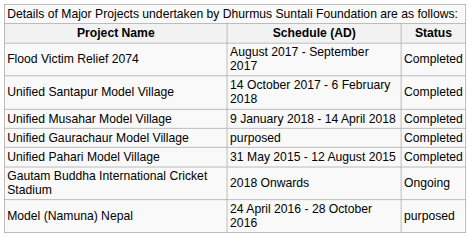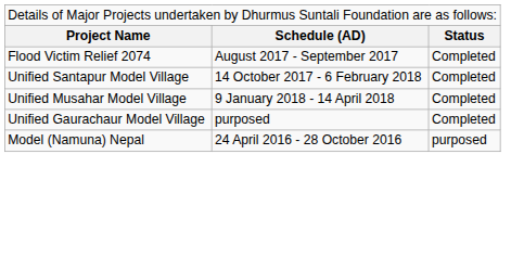 <table class="wikitable mw-collapsible mw-collapsed">
 <tr>
 <td colspan="3">Details  of Major Projects undertaken by Dhurmus Suntali Foundation are as follows:</td>
 </tr>
 <tr>
 <th>Project  Name</th>
 <th>Schedule  (AD)</th>
 <th>Status</th>
 </tr>
 <tr>
 <td>Flood Victim Relief 2074</td>
 <td>August 2017 - September 2017</td>
 <td>Completed</td>
 </tr>
 <tr>
 <td>Unified Santapur Model Village</td>
 <td>14 October 2017 - 6 February 2018</td>
 <td>Completed</td>
 </tr>
 <tr>
 <td>Unified Musahar Model Village</td>
 <td>9 January 2018 - 14 April 2018</td>
 <td>Completed</td>
 </tr>
 <tr>
 <td>Unified Gaurachaur Model Village</td>
 <td>purposed</td>
 <td>Completed</td>
 </tr>
 <tr>
-<td>Unified Pahari Model Village</td>
-<td>31 May 2015 - 12 August 2015</td>
-<td>Completed</td>
-</tr>
-<tr>
-<td>Gautam Buddha International Cricket  Stadium</td>
-<td>2018 Onwards</td>
-<td>Ongoing</td>
-</tr>
-<tr>
 <td>Model (Namuna) Nepal</td>
 <td>24 April 2016 - 28 October 2016</td>
 <td>purposed</td>
 </tr>
 </table>
